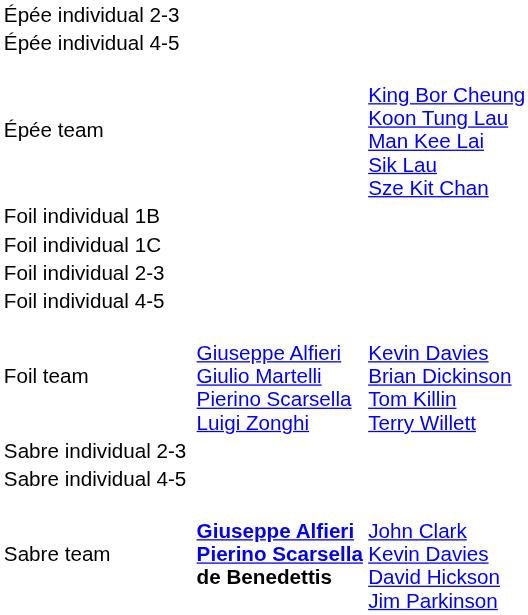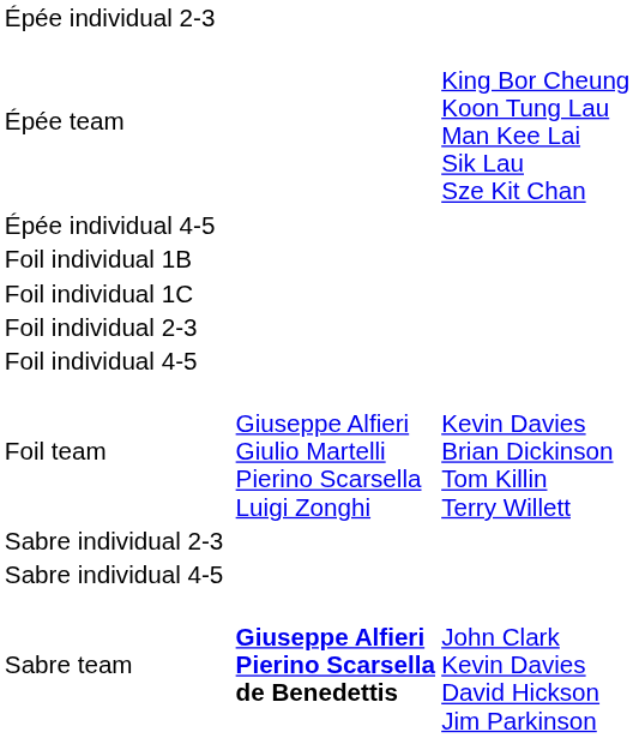 <table>
 <tr>
 <td>Épée individual 2-3<br></td>
-<td></td>
-<td></td>
-<td></td>
-</tr>
-<tr>
-<td>Épée individual 4-5<br></td>
 <td></td>
 <td></td>
 <td></td>
 </tr>
 <tr>
 <td>Épée team<br></td>
 <td></td>
 <td></td>
 <td> <br> <a href='#'>King Bor Cheung</a> <br> <a href='#'>Koon Tung Lau</a> <br> <a href='#'>Man Kee Lai</a> <br> <a href='#'>Sik Lau</a> <br><a href='#'>Sze Kit Chan</a></td>
+</tr>
+<tr>
+<td>Épée individual 4-5<br></td>
+<td></td>
+<td></td>
+<td></td>
 </tr>
 <tr>
 <td>Foil individual 1B<br></td>
 <td></td>
 <td></td>
 <td></td>
 </tr>
 <tr>
 <td>Foil individual 1C<br></td>
 <td></td>
 <td></td>
 <td></td>
 </tr>
 <tr>
 <td>Foil individual 2-3<br></td>
 <td></td>
 <td></td>
 <td></td>
 </tr>
 <tr>
 <td>Foil individual 4-5<br></td>
 <td></td>
 <td></td>
 <td></td>
 </tr>
 <tr>
 <td>Foil team<br></td>
 <td valign=top></td>
 <td valign=top> <br> <a href='#'>Giuseppe Alfieri</a> <br> <a href='#'>Giulio Martelli</a> <br> <a href='#'>Pierino Scarsella</a> <br> <a href='#'>Luigi Zonghi</a></td>
 <td valign=top> <br> <a href='#'>Kevin Davies</a> <br> <a href='#'>Brian Dickinson</a> <br> <a href='#'>Tom Killin</a> <br> <a href='#'>Terry Willett</a></td>
 </tr>
 <tr>
 <td>Sabre individual 2-3<br></td>
 <td></td>
 <td></td>
 <td></td>
 </tr>
 <tr>
 <td>Sabre individual 4-5<br></td>
 <td></td>
 <td></td>
 <td></td>
 </tr>
 <tr>
 <td>Sabre team<br></td>
 <td valign=top></td>
 <td valign=top><strong> <br> <a href='#'>Giuseppe Alfieri</a> <br> <a href='#'>Pierino Scarsella</a> <br> de Benedettis</strong></td>
 <td valign=top> <br> <a href='#'>John Clark</a> <br> <a href='#'>Kevin Davies</a> <br> <a href='#'>David Hickson</a> <br> <a href='#'>Jim Parkinson</a></td>
 </tr>
 </table>
